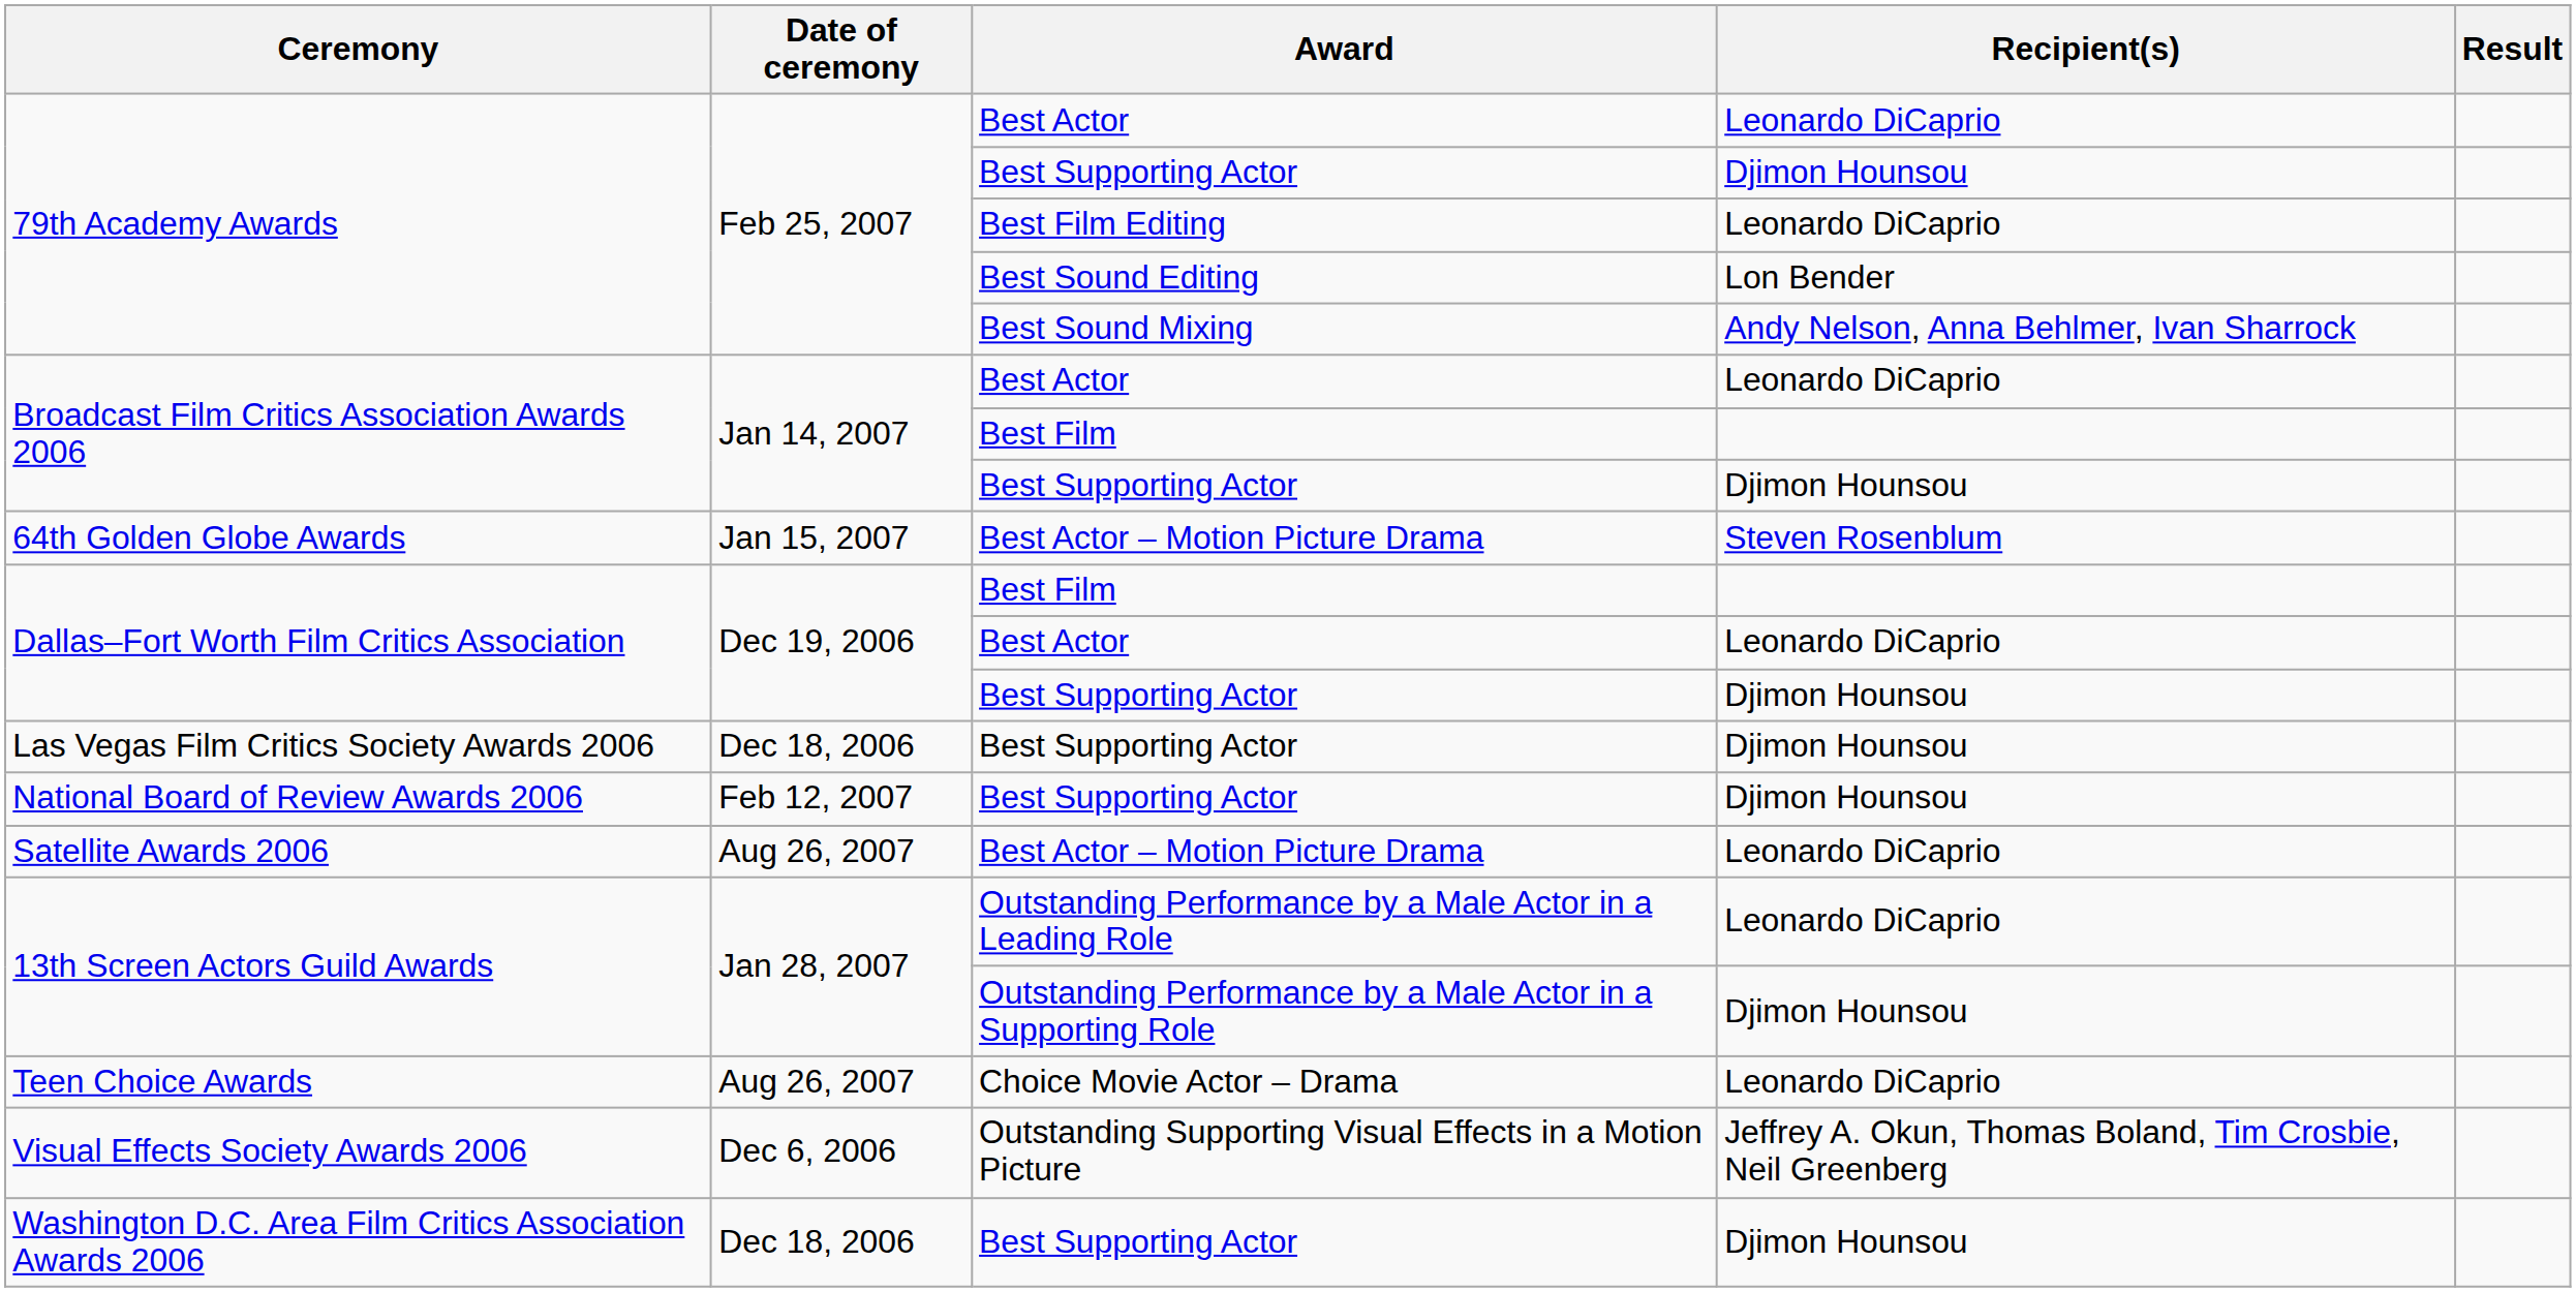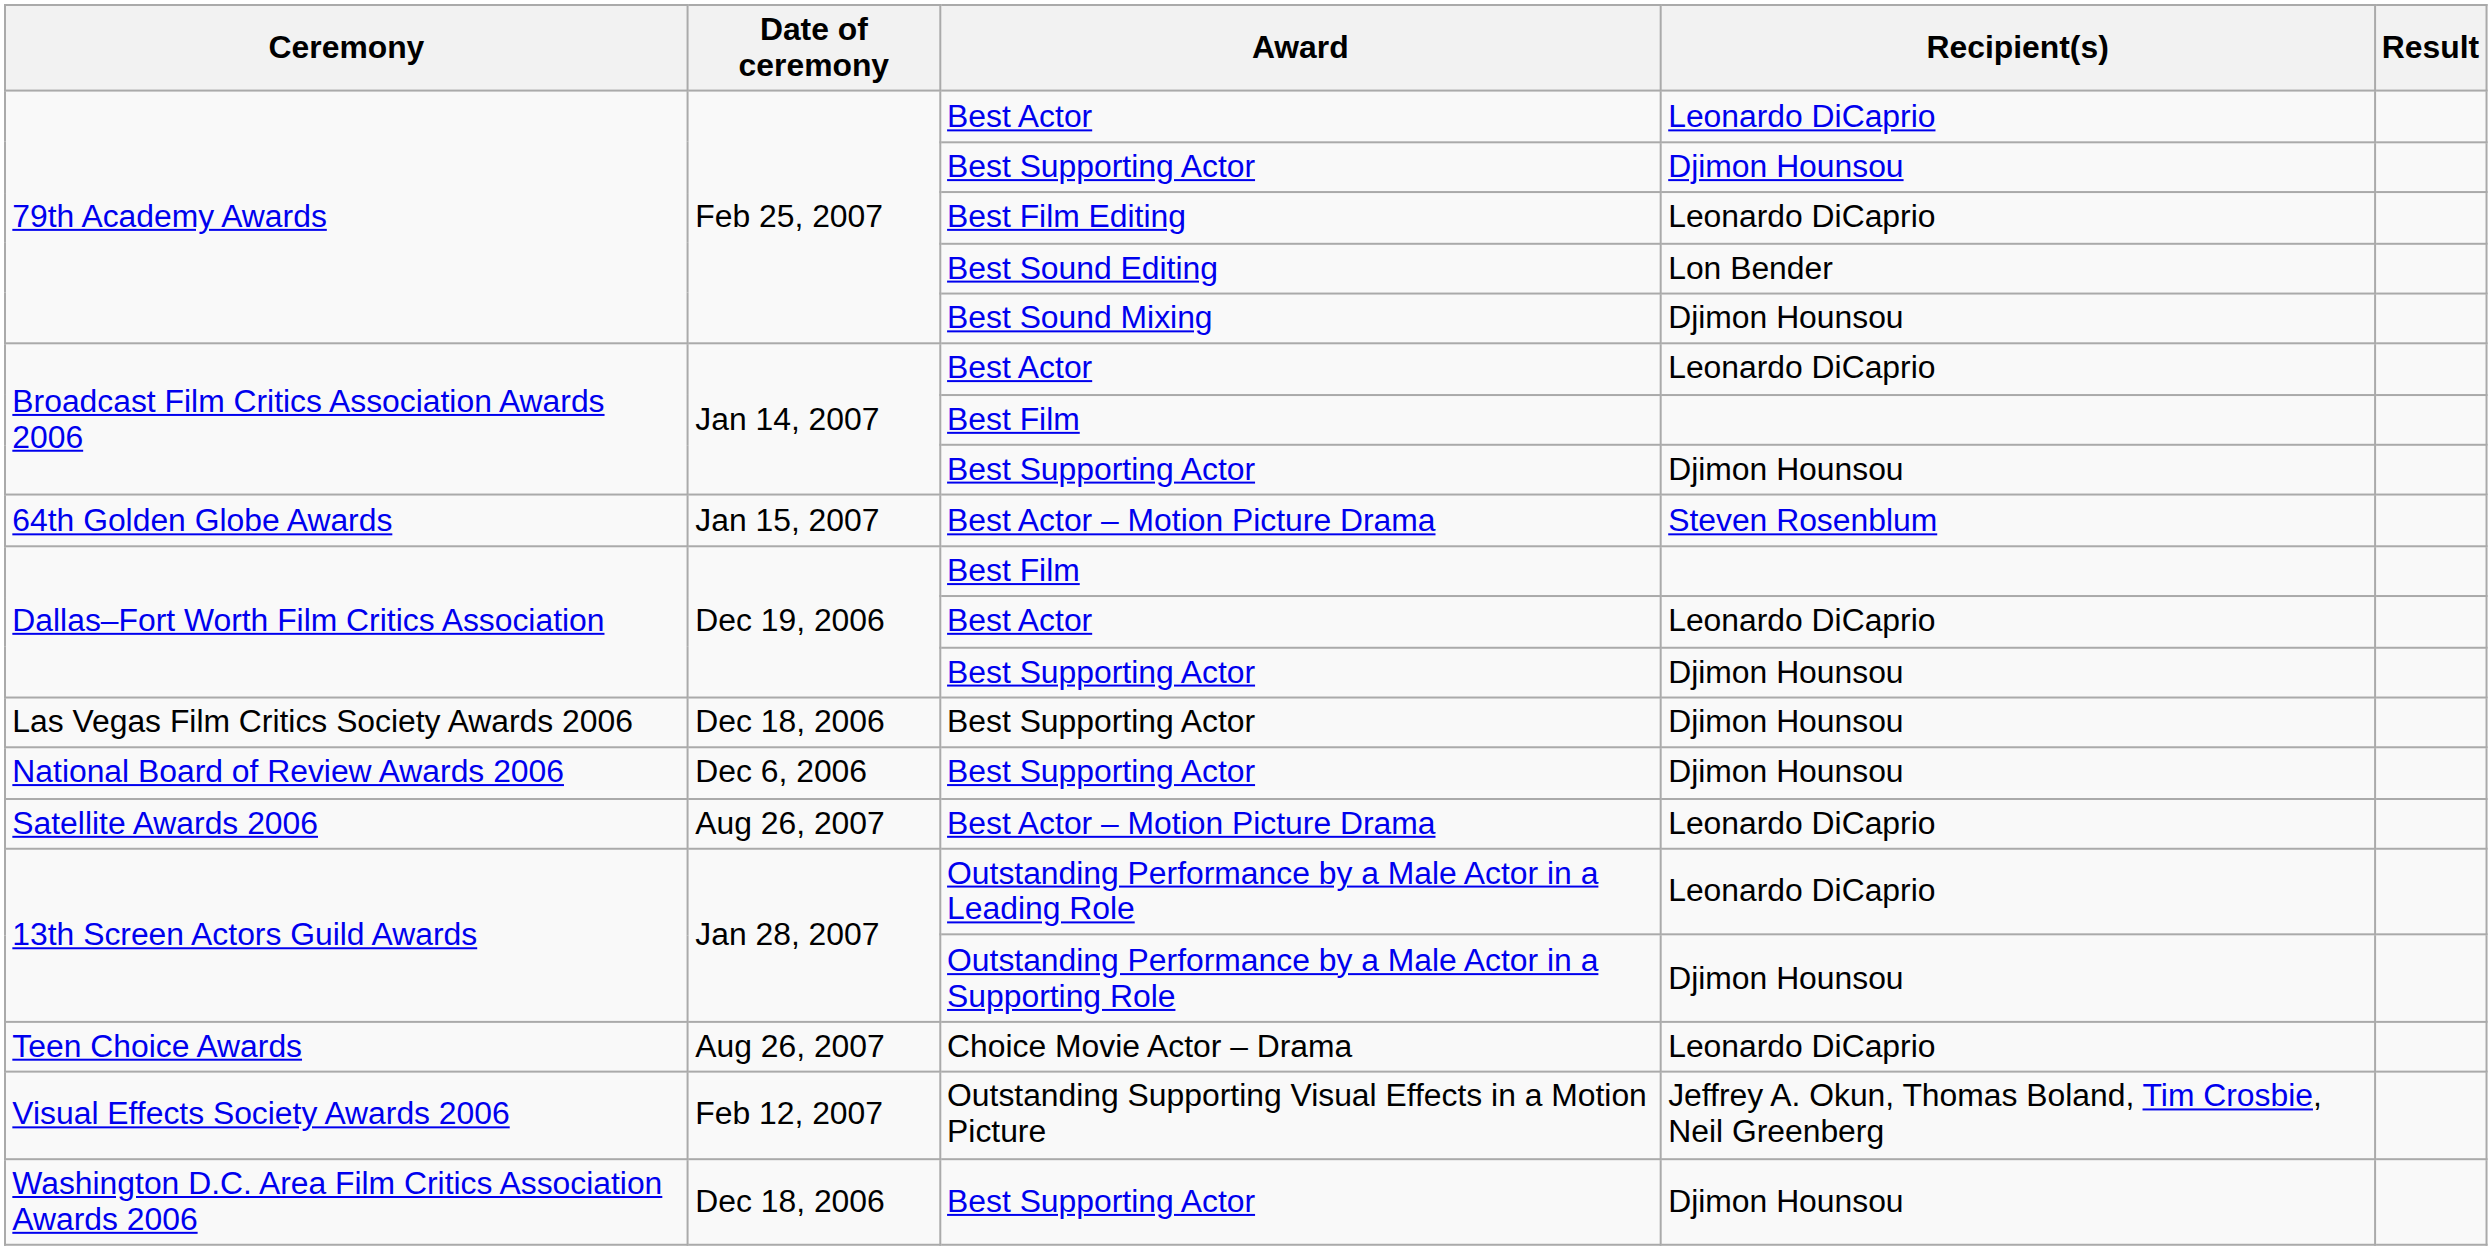 <table class="wikitable">
 <tr>
 <th>Ceremony</th>
 <th>Date of ceremony</th>
 <th>Award</th>
 <th>Recipient(s)</th>
 <th>Result</th>
 </tr>
 <tr>
 <td rowspan="5"><a href='#'>79th Academy Awards</a></td>
 <td rowspan="5">Feb 25, 2007</td>
 <td><a href='#'>Best Actor</a></td>
 <td><a href='#'>Leonardo DiCaprio</a></td>
 <td></td>
 </tr>
 <tr>
 <td><a href='#'>Best Supporting Actor</a></td>
 <td><a href='#'>Djimon Hounsou</a></td>
 <td></td>
 </tr>
 <tr>
 <td><a href='#'>Best Film Editing</a></td>
 <td>Leonardo DiCaprio</td>
 <td></td>
 </tr>
 <tr>
 <td><a href='#'>Best Sound Editing</a></td>
 <td>Lon Bender</td>
 <td></td>
 </tr>
 <tr>
 <td><a href='#'>Best Sound Mixing</a></td>
-<td><a href='#'>Andy Nelson</a>, <a href='#'>Anna Behlmer</a>, <a href='#'>Ivan Sharrock</a></td>
+<td>Djimon Hounsou</td>
 <td></td>
 </tr>
 <tr>
 <td rowspan="3"><a href='#'>Broadcast Film Critics Association Awards 2006</a></td>
 <td rowspan="3">Jan 14, 2007</td>
 <td><a href='#'>Best Actor</a></td>
 <td>Leonardo DiCaprio</td>
 <td></td>
 </tr>
 <tr>
 <td><a href='#'>Best Film</a></td>
 <td></td>
 <td></td>
 </tr>
 <tr>
 <td><a href='#'>Best Supporting Actor</a></td>
 <td>Djimon Hounsou</td>
 <td></td>
 </tr>
 <tr>
 <td><a href='#'>64th Golden Globe Awards</a></td>
 <td>Jan 15, 2007</td>
 <td><a href='#'>Best Actor – Motion Picture Drama</a></td>
 <td><a href='#'>Steven Rosenblum</a></td>
 <td></td>
 </tr>
 <tr>
 <td rowspan="3"><a href='#'>Dallas–Fort Worth Film Critics Association</a></td>
 <td rowspan="3">Dec 19, 2006</td>
 <td><a href='#'>Best Film</a></td>
 <td></td>
 <td></td>
 </tr>
 <tr>
 <td><a href='#'>Best Actor</a></td>
 <td>Leonardo DiCaprio</td>
 <td></td>
 </tr>
 <tr>
 <td><a href='#'>Best Supporting Actor</a></td>
 <td>Djimon Hounsou</td>
 <td></td>
 </tr>
 <tr>
 <td>Las Vegas Film Critics Society Awards 2006</td>
 <td>Dec 18, 2006</td>
 <td>Best Supporting Actor</td>
 <td>Djimon Hounsou</td>
 <td></td>
 </tr>
 <tr>
 <td><a href='#'>National Board of Review Awards 2006</a></td>
-<td>Feb 12, 2007</td>
+<td>Dec 6, 2006</td>
 <td><a href='#'>Best Supporting Actor</a></td>
 <td>Djimon Hounsou</td>
 <td></td>
 </tr>
 <tr>
 <td><a href='#'>Satellite Awards 2006</a></td>
 <td>Aug 26, 2007</td>
 <td><a href='#'>Best Actor – Motion Picture Drama</a></td>
 <td>Leonardo DiCaprio</td>
 <td></td>
 </tr>
 <tr>
 <td rowspan="2"><a href='#'>13th Screen Actors Guild Awards</a></td>
 <td rowspan="2">Jan 28, 2007</td>
 <td><a href='#'>Outstanding Performance by a Male Actor in a Leading Role</a></td>
 <td>Leonardo DiCaprio</td>
 <td></td>
 </tr>
 <tr>
 <td><a href='#'>Outstanding Performance by a Male Actor in a Supporting Role</a></td>
 <td>Djimon Hounsou</td>
 <td></td>
 </tr>
 <tr>
 <td><a href='#'>Teen Choice Awards</a></td>
 <td>Aug 26, 2007</td>
 <td>Choice Movie Actor – Drama</td>
 <td>Leonardo DiCaprio </td>
 <td></td>
 </tr>
 <tr>
 <td><a href='#'>Visual Effects Society Awards 2006</a></td>
-<td>Dec 6, 2006</td>
+<td>Feb 12, 2007</td>
 <td>Outstanding Supporting Visual Effects in a Motion Picture</td>
 <td>Jeffrey A. Okun, Thomas Boland, <a href='#'>Tim Crosbie</a>, Neil Greenberg</td>
 <td></td>
 </tr>
 <tr>
 <td><a href='#'>Washington D.C. Area Film Critics Association Awards 2006</a></td>
 <td>Dec 18, 2006</td>
 <td><a href='#'>Best Supporting Actor</a></td>
 <td>Djimon Hounsou</td>
 <td></td>
 </tr>
 </table>
